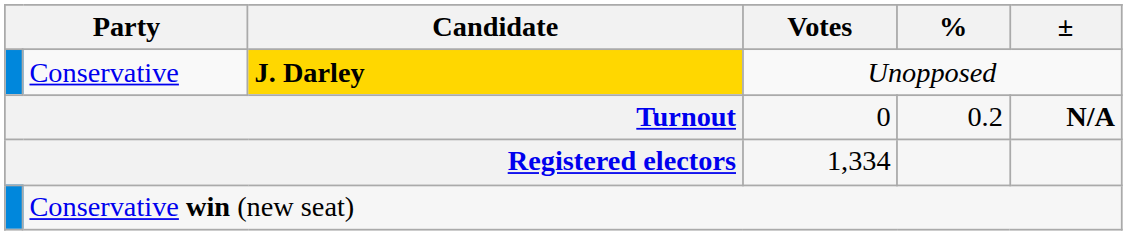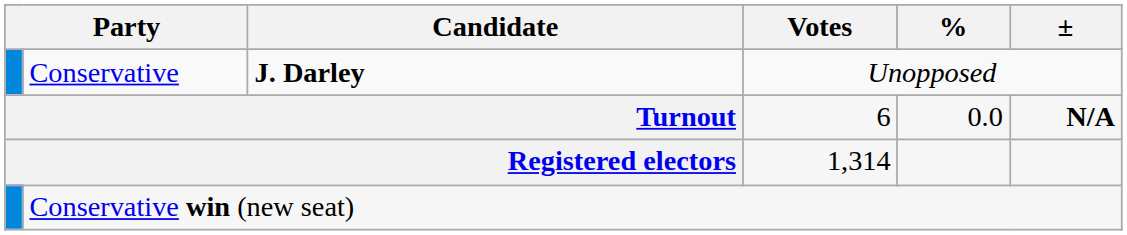 <table class=wikitable>
 <tr>
 <th scope="col" colspan="2" style="width: 130px">Party</th>
 <th scope="col" style="width: 17em">Candidate</th>
 <th scope="col" style="width: 5em">Votes</th>
 <th scope="col" style="width: 3.5em">%</th>
 <th scope="col" style="width: 3.5em">±</th>
 </tr>
 <tr>
 <td style="background:#0087DC;"></td>
 <td><a href='#'>Conservative</a></td>
-<td style="background: gold;"><strong>J. Darley</strong></td>
+<td><strong>J. Darley</strong></td>
 <td style="text-align: center; "colspan="3"><em>Unopposed</em></td>
 </tr>
 <tr style="background-color:#F6F6F6">
 <th colspan="3" style="text-align: right; margin-right: 0.5em"><a href='#'>Turnout</a></th>
-<td style="text-align: right; margin-right: 0.5em">0</td>
-<td style="text-align: right; margin-right: 0.5em">0.2</td>
+<td style="text-align: right; margin-right: 0.5em">6</td>
+<td style="text-align: right; margin-right: 0.5em">0.0</td>
 <td style="text-align: right; margin-right: 0.5em"><strong>N/A</strong></td>
 </tr>
 <tr style="background-color:#F6F6F6;">
 <th colspan="3" style="text-align:right;"><a href='#'>Registered electors</a></th>
-<td style="text-align:right; margin-right:0.5em">1,334</td>
+<td style="text-align:right; margin-right:0.5em">1,314</td>
 <td></td>
 <td></td>
 </tr>
 <tr style="background-color:#F6F6F6">
 <td style="background:#0087DC;"></td>
 <td colspan="5"><a href='#'>Conservative</a> <strong>win</strong> (new seat)</td>
 </tr>
 </table>
